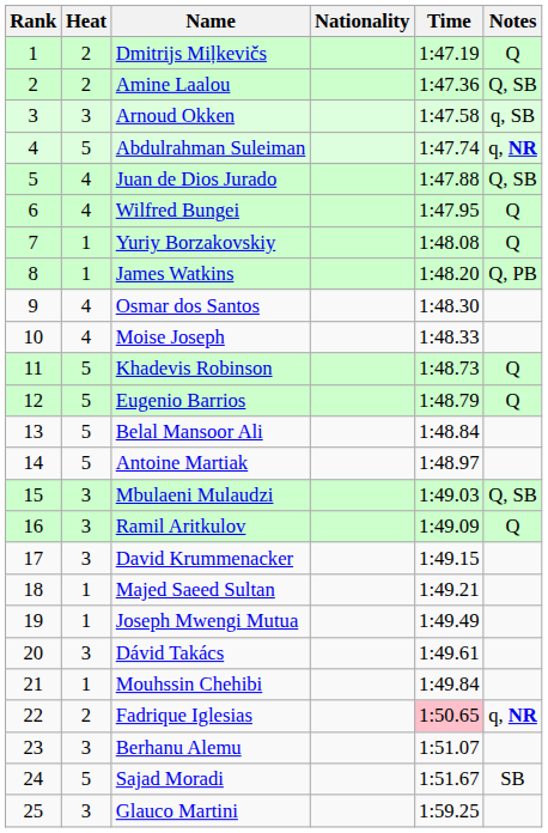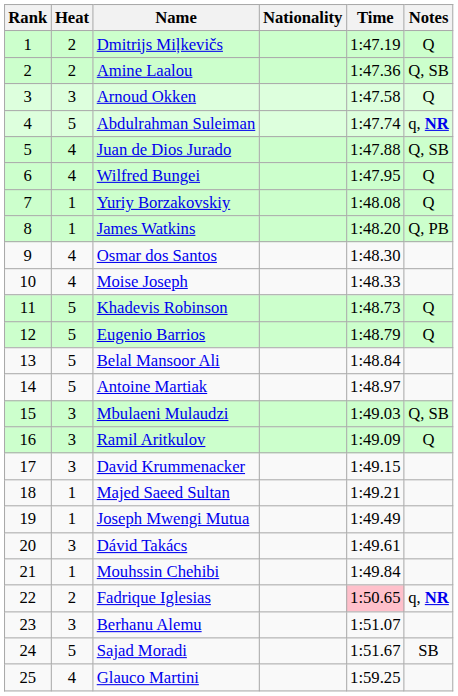 <table class="wikitable sortable" style="text-align:center">
 <tr>
 <th>Rank</th>
 <th>Heat</th>
 <th>Name</th>
 <th>Nationality</th>
 <th>Time</th>
 <th>Notes</th>
 </tr>
 <tr bgcolor=ccffcc>
 <td>1</td>
 <td>2</td>
 <td align="left"><a href='#'>Dmitrijs Miļkevičs</a></td>
 <td align=left></td>
 <td>1:47.19</td>
 <td>Q</td>
 </tr>
 <tr bgcolor=ccffcc>
 <td>2</td>
 <td>2</td>
 <td align="left"><a href='#'>Amine Laalou</a></td>
 <td align=left></td>
 <td>1:47.36</td>
 <td>Q, SB</td>
 </tr>
 <tr bgcolor=ddffdd>
 <td>3</td>
 <td>3</td>
 <td align="left"><a href='#'>Arnoud Okken</a></td>
 <td align=left></td>
 <td>1:47.58</td>
-<td>q, SB</td>
+<td>Q</td>
 </tr>
 <tr bgcolor=ddffdd>
 <td>4</td>
 <td>5</td>
 <td align="left"><a href='#'>Abdulrahman Suleiman</a></td>
 <td align=left></td>
 <td>1:47.74</td>
 <td>q, <strong><a href='#'>NR</a></strong></td>
 </tr>
 <tr bgcolor=ccffcc>
 <td>5</td>
 <td>4</td>
 <td align="left"><a href='#'>Juan de Dios Jurado</a></td>
 <td align=left></td>
 <td>1:47.88</td>
 <td>Q, SB</td>
 </tr>
 <tr bgcolor=ccffcc>
 <td>6</td>
 <td>4</td>
 <td align="left"><a href='#'>Wilfred Bungei</a></td>
 <td align=left></td>
 <td>1:47.95</td>
 <td>Q</td>
 </tr>
 <tr bgcolor=ccffcc>
 <td>7</td>
 <td>1</td>
 <td align="left"><a href='#'>Yuriy Borzakovskiy</a></td>
 <td align=left></td>
 <td>1:48.08</td>
 <td>Q</td>
 </tr>
 <tr bgcolor=ccffcc>
 <td>8</td>
 <td>1</td>
 <td align="left"><a href='#'>James Watkins</a></td>
 <td align=left></td>
 <td>1:48.20</td>
 <td>Q, PB</td>
 </tr>
 <tr>
 <td>9</td>
 <td>4</td>
 <td align="left"><a href='#'>Osmar dos Santos</a></td>
 <td align=left></td>
 <td>1:48.30</td>
 <td></td>
 </tr>
 <tr>
 <td>10</td>
 <td>4</td>
 <td align="left"><a href='#'>Moise Joseph</a></td>
 <td align=left></td>
 <td>1:48.33</td>
 <td></td>
 </tr>
 <tr bgcolor=ccffcc>
 <td>11</td>
 <td>5</td>
 <td align="left"><a href='#'>Khadevis Robinson</a></td>
 <td align=left></td>
 <td>1:48.73</td>
 <td>Q</td>
 </tr>
 <tr bgcolor=ccffcc>
 <td>12</td>
 <td>5</td>
 <td align="left"><a href='#'>Eugenio Barrios</a></td>
 <td align=left></td>
 <td>1:48.79</td>
 <td>Q</td>
 </tr>
 <tr>
 <td>13</td>
 <td>5</td>
 <td align="left"><a href='#'>Belal Mansoor Ali</a></td>
 <td align=left></td>
 <td>1:48.84</td>
 <td></td>
 </tr>
 <tr>
 <td>14</td>
 <td>5</td>
 <td align="left"><a href='#'>Antoine Martiak</a></td>
 <td align=left></td>
 <td>1:48.97</td>
 <td></td>
 </tr>
 <tr bgcolor=ccffcc>
 <td>15</td>
 <td>3</td>
 <td align="left"><a href='#'>Mbulaeni Mulaudzi</a></td>
 <td align=left></td>
 <td>1:49.03</td>
 <td>Q, SB</td>
 </tr>
 <tr bgcolor=ccffcc>
 <td>16</td>
 <td>3</td>
 <td align="left"><a href='#'>Ramil Aritkulov</a></td>
 <td align=left></td>
 <td>1:49.09</td>
 <td>Q</td>
 </tr>
 <tr>
 <td>17</td>
 <td>3</td>
 <td align="left"><a href='#'>David Krummenacker</a></td>
 <td align=left></td>
 <td>1:49.15</td>
 <td></td>
 </tr>
 <tr>
 <td>18</td>
 <td>1</td>
 <td align="left"><a href='#'>Majed Saeed Sultan</a></td>
 <td align=left></td>
 <td>1:49.21</td>
 <td></td>
 </tr>
 <tr>
 <td>19</td>
 <td>1</td>
 <td align="left"><a href='#'>Joseph Mwengi Mutua</a></td>
 <td align=left></td>
 <td>1:49.49</td>
 <td></td>
 </tr>
 <tr>
 <td>20</td>
 <td>3</td>
 <td align="left"><a href='#'>Dávid Takács</a></td>
 <td align=left></td>
 <td>1:49.61</td>
 <td></td>
 </tr>
 <tr>
 <td>21</td>
 <td>1</td>
 <td align="left"><a href='#'>Mouhssin Chehibi</a></td>
 <td align=left></td>
 <td>1:49.84</td>
 <td></td>
 </tr>
 <tr>
 <td>22</td>
 <td>2</td>
 <td align="left"><a href='#'>Fadrique Iglesias</a></td>
 <td align=left></td>
 <td style="background: pink;">1:50.65</td>
 <td>q, <strong><a href='#'>NR</a></strong></td>
 </tr>
 <tr>
 <td>23</td>
 <td>3</td>
 <td align="left"><a href='#'>Berhanu Alemu</a></td>
 <td align=left></td>
 <td>1:51.07</td>
 <td></td>
 </tr>
 <tr>
 <td>24</td>
 <td>5</td>
 <td align="left"><a href='#'>Sajad Moradi</a></td>
 <td align=left></td>
 <td>1:51.67</td>
 <td>SB</td>
 </tr>
 <tr>
 <td>25</td>
-<td>3</td>
+<td>4</td>
 <td align="left"><a href='#'>Glauco Martini</a></td>
 <td align=left></td>
 <td>1:59.25</td>
 <td></td>
 </tr>
 </table>
